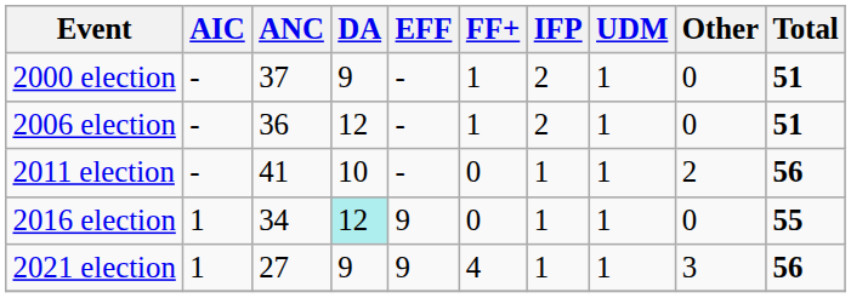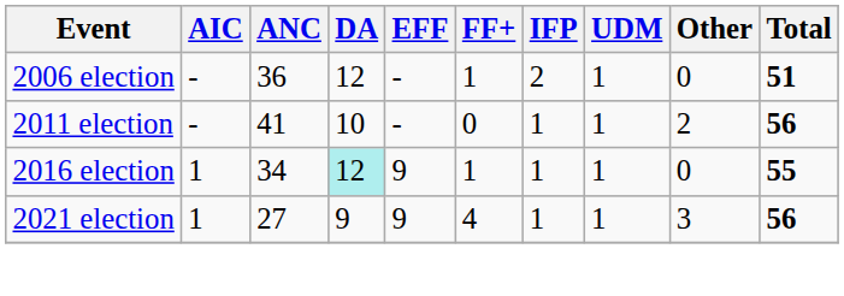 <table class="wikitable">
 <tr>
 <th>Event</th>
 <th><a href='#'>AIC</a></th>
 <th><a href='#'>ANC</a></th>
 <th><a href='#'>DA</a></th>
 <th><a href='#'>EFF</a></th>
 <th><a href='#'>FF+</a></th>
 <th><a href='#'>IFP</a></th>
 <th><a href='#'>UDM</a></th>
 <th>Other</th>
 <th>Total</th>
-</tr>
-<tr>
-<td><a href='#'>2000 election</a></td>
-<td>-</td>
-<td>37</td>
-<td>9</td>
-<td>-</td>
-<td>1</td>
-<td>2</td>
-<td>1</td>
-<td>0</td>
-<td><strong>51</strong></td>
 </tr>
 <tr>
 <td><a href='#'>2006 election</a></td>
 <td>-</td>
 <td>36</td>
 <td>12</td>
 <td>-</td>
 <td>1</td>
 <td>2</td>
 <td>1</td>
 <td>0</td>
 <td><strong>51</strong></td>
 </tr>
 <tr>
 <td><a href='#'>2011 election</a></td>
 <td>-</td>
 <td>41</td>
 <td>10</td>
 <td>-</td>
 <td>0</td>
 <td>1</td>
 <td>1</td>
 <td>2</td>
 <td><strong>56</strong></td>
 </tr>
 <tr>
 <td><a href='#'>2016 election</a></td>
 <td>1</td>
 <td>34</td>
 <td style="background: paleturquoise;">12</td>
 <td>9</td>
-<td>0</td>
+<td>1</td>
 <td>1</td>
 <td>1</td>
 <td>0</td>
 <td><strong>55</strong></td>
 </tr>
 <tr>
 <td><a href='#'>2021 election</a></td>
 <td>1</td>
 <td>27</td>
 <td>9</td>
 <td>9</td>
 <td>4</td>
 <td>1</td>
 <td>1</td>
 <td>3</td>
 <td><strong>56</strong></td>
 </tr>
 <tr>
 </tr>
 </table>
